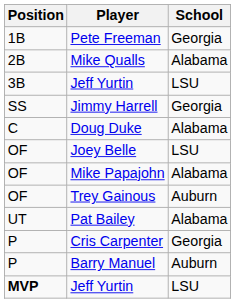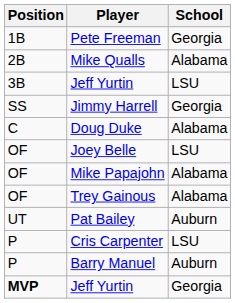 <table class="wikitable">
 <tr>
 <th>Position</th>
 <th>Player</th>
 <th>School</th>
 </tr>
 <tr>
 <td>1B</td>
 <td><a href='#'>Pete Freeman</a></td>
 <td>Georgia</td>
 </tr>
 <tr>
 <td>2B</td>
 <td><a href='#'>Mike Qualls</a></td>
 <td>Alabama</td>
 </tr>
 <tr>
 <td>3B</td>
 <td><a href='#'>Jeff Yurtin</a></td>
 <td>LSU</td>
 </tr>
 <tr>
 <td>SS</td>
 <td><a href='#'>Jimmy Harrell</a></td>
 <td>Georgia</td>
 </tr>
 <tr>
 <td>C</td>
 <td><a href='#'>Doug Duke</a></td>
 <td>Alabama</td>
 </tr>
 <tr>
 <td>OF</td>
 <td><a href='#'>Joey Belle</a></td>
 <td>LSU</td>
 </tr>
 <tr>
 <td>OF</td>
 <td><a href='#'>Mike Papajohn</a></td>
 <td>Alabama</td>
 </tr>
 <tr>
 <td>OF</td>
 <td><a href='#'>Trey Gainous</a></td>
-<td>Auburn</td>
+<td>Alabama</td>
 </tr>
 <tr>
 <td>UT</td>
 <td><a href='#'>Pat Bailey</a></td>
-<td>Alabama</td>
+<td>Auburn</td>
 </tr>
 <tr>
 <td>P</td>
 <td><a href='#'>Cris Carpenter</a></td>
-<td>Georgia</td>
+<td>LSU</td>
 </tr>
 <tr>
 <td>P</td>
 <td><a href='#'>Barry Manuel</a></td>
 <td>Auburn</td>
 </tr>
 <tr>
 <td><strong>MVP</strong></td>
 <td><a href='#'>Jeff Yurtin</a></td>
-<td>LSU</td>
+<td>Georgia</td>
 </tr>
 </table>
